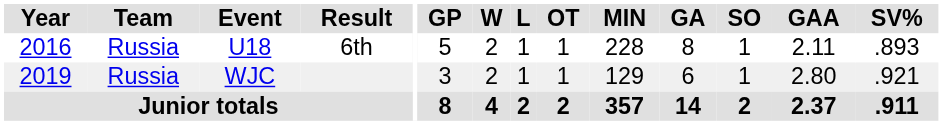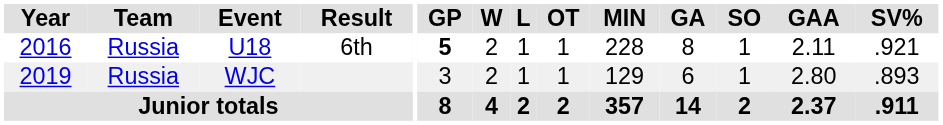 <table border="0" cellpadding="1" cellspacing="0" ID="Table3" style="text-align:center; width:40em;">
 <tr bgcolor="#e0e0e0">
 <th>Year</th>
 <th>Team</th>
 <th>Event</th>
 <th>Result</th>
 <th rowspan="100" bgcolor="#ffffff"></th>
 <th>GP</th>
 <th>W</th>
 <th>L</th>
 <th>OT</th>
 <th>MIN</th>
 <th>GA</th>
 <th>SO</th>
 <th>GAA</th>
 <th>SV%</th>
 </tr>
 <tr align="center">
 <td><a href='#'>2016</a></td>
 <td><a href='#'>Russia</a></td>
 <td><a href='#'>U18</a></td>
 <td>6th</td>
-<td>5</td>
+<td><strong>5</strong></td>
 <td>2</td>
 <td>1</td>
 <td>1</td>
 <td>228</td>
 <td>8</td>
 <td>1</td>
 <td>2.11</td>
-<td>.893</td>
+<td>.921</td>
 </tr>
 <tr align="center" bgcolor="#f0f0f0">
 <td><a href='#'>2019</a></td>
 <td><a href='#'>Russia</a></td>
 <td><a href='#'>WJC</a></td>
 <td></td>
 <td>3</td>
 <td>2</td>
 <td>1</td>
 <td>1</td>
 <td>129</td>
 <td>6</td>
 <td>1</td>
 <td>2.80</td>
-<td>.921</td>
+<td>.893</td>
 </tr>
 <tr style="background:#e0e0e0; text-align:center;">
 <th colspan="4">Junior totals</th>
 <th>8</th>
 <th>4</th>
 <th>2</th>
 <th>2</th>
 <th>357</th>
 <th>14</th>
 <th>2</th>
 <th>2.37</th>
 <th>.911</th>
 </tr>
 </table>
